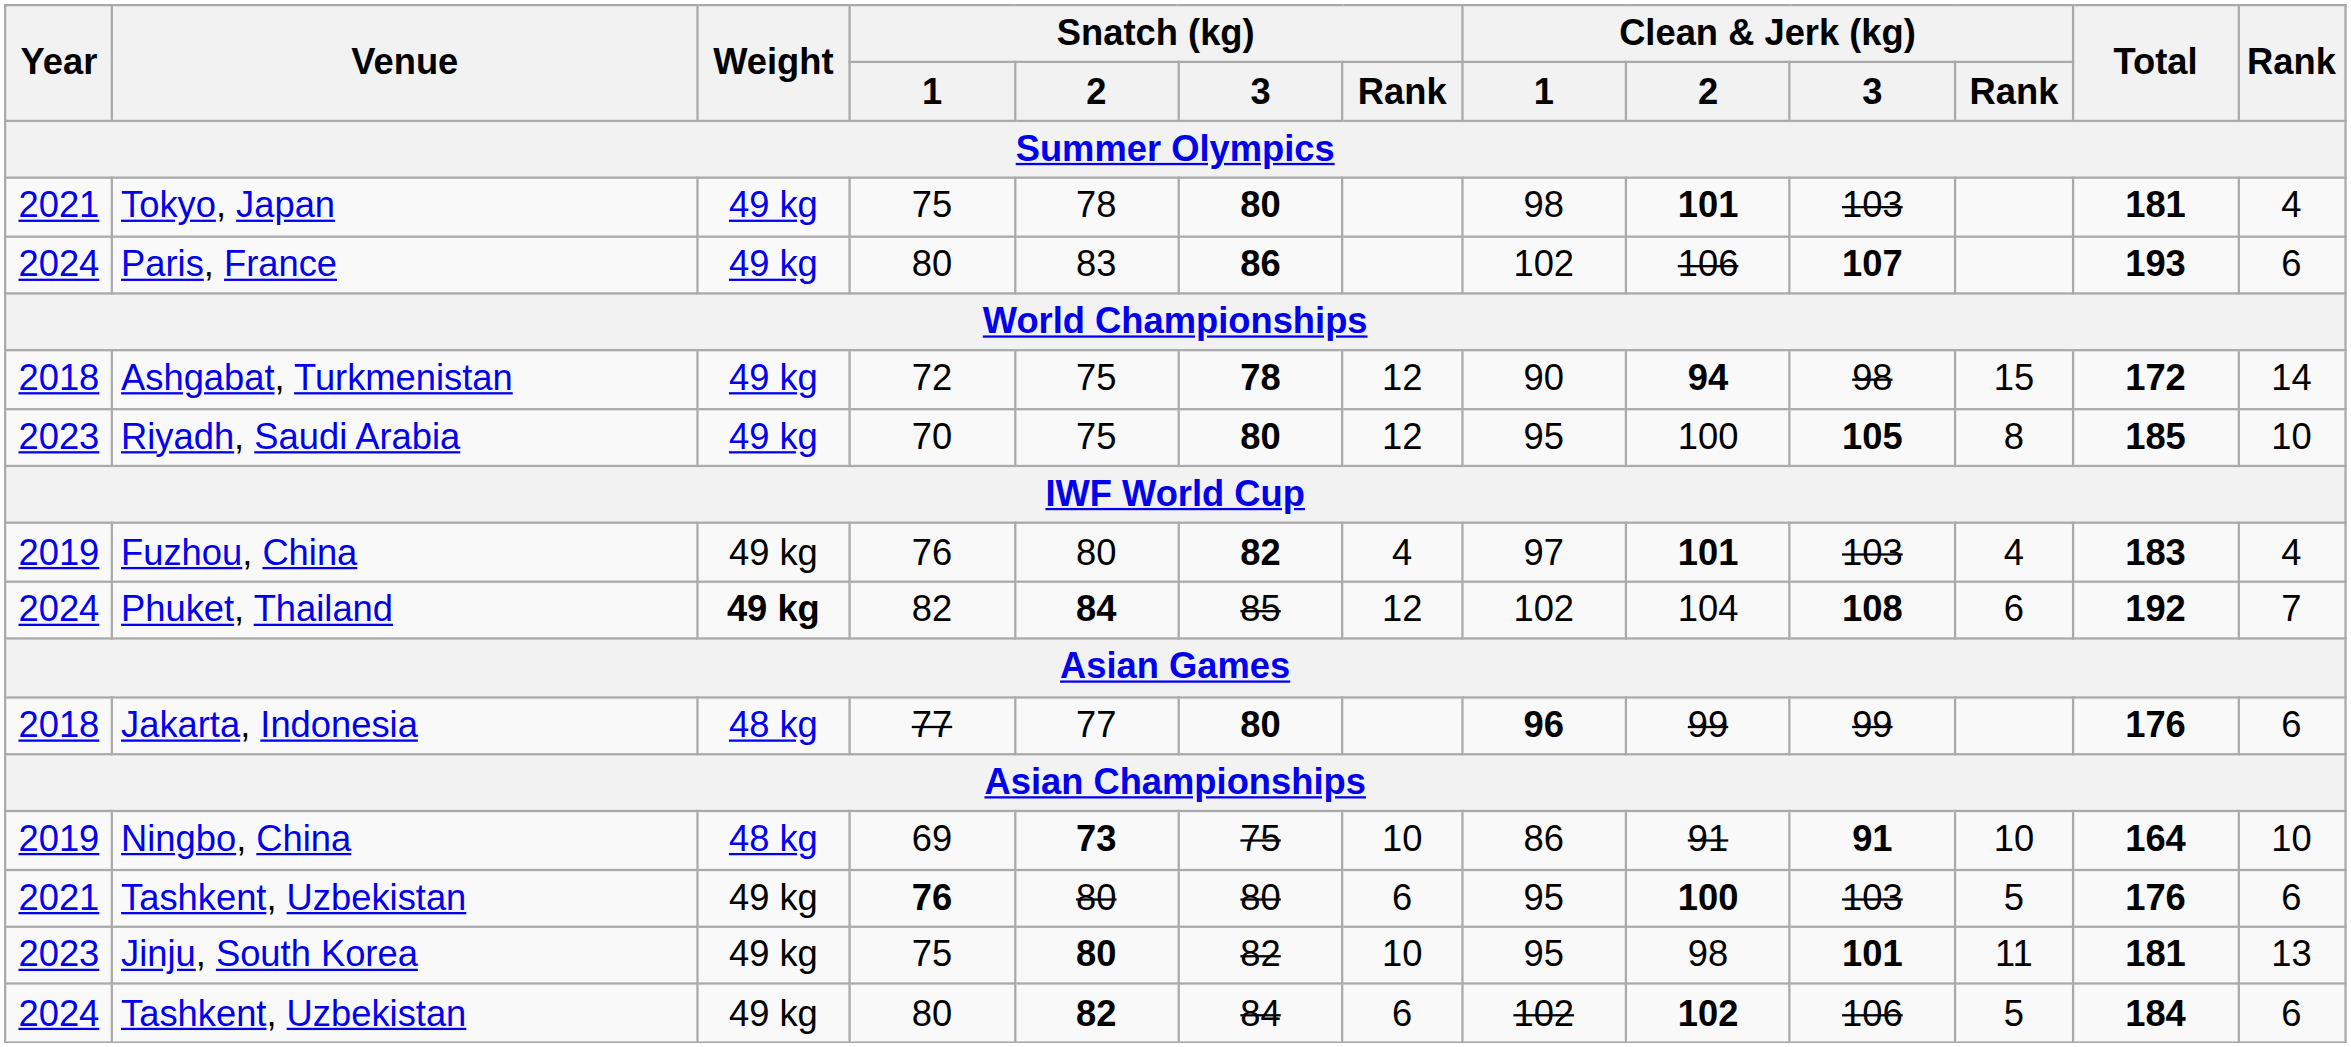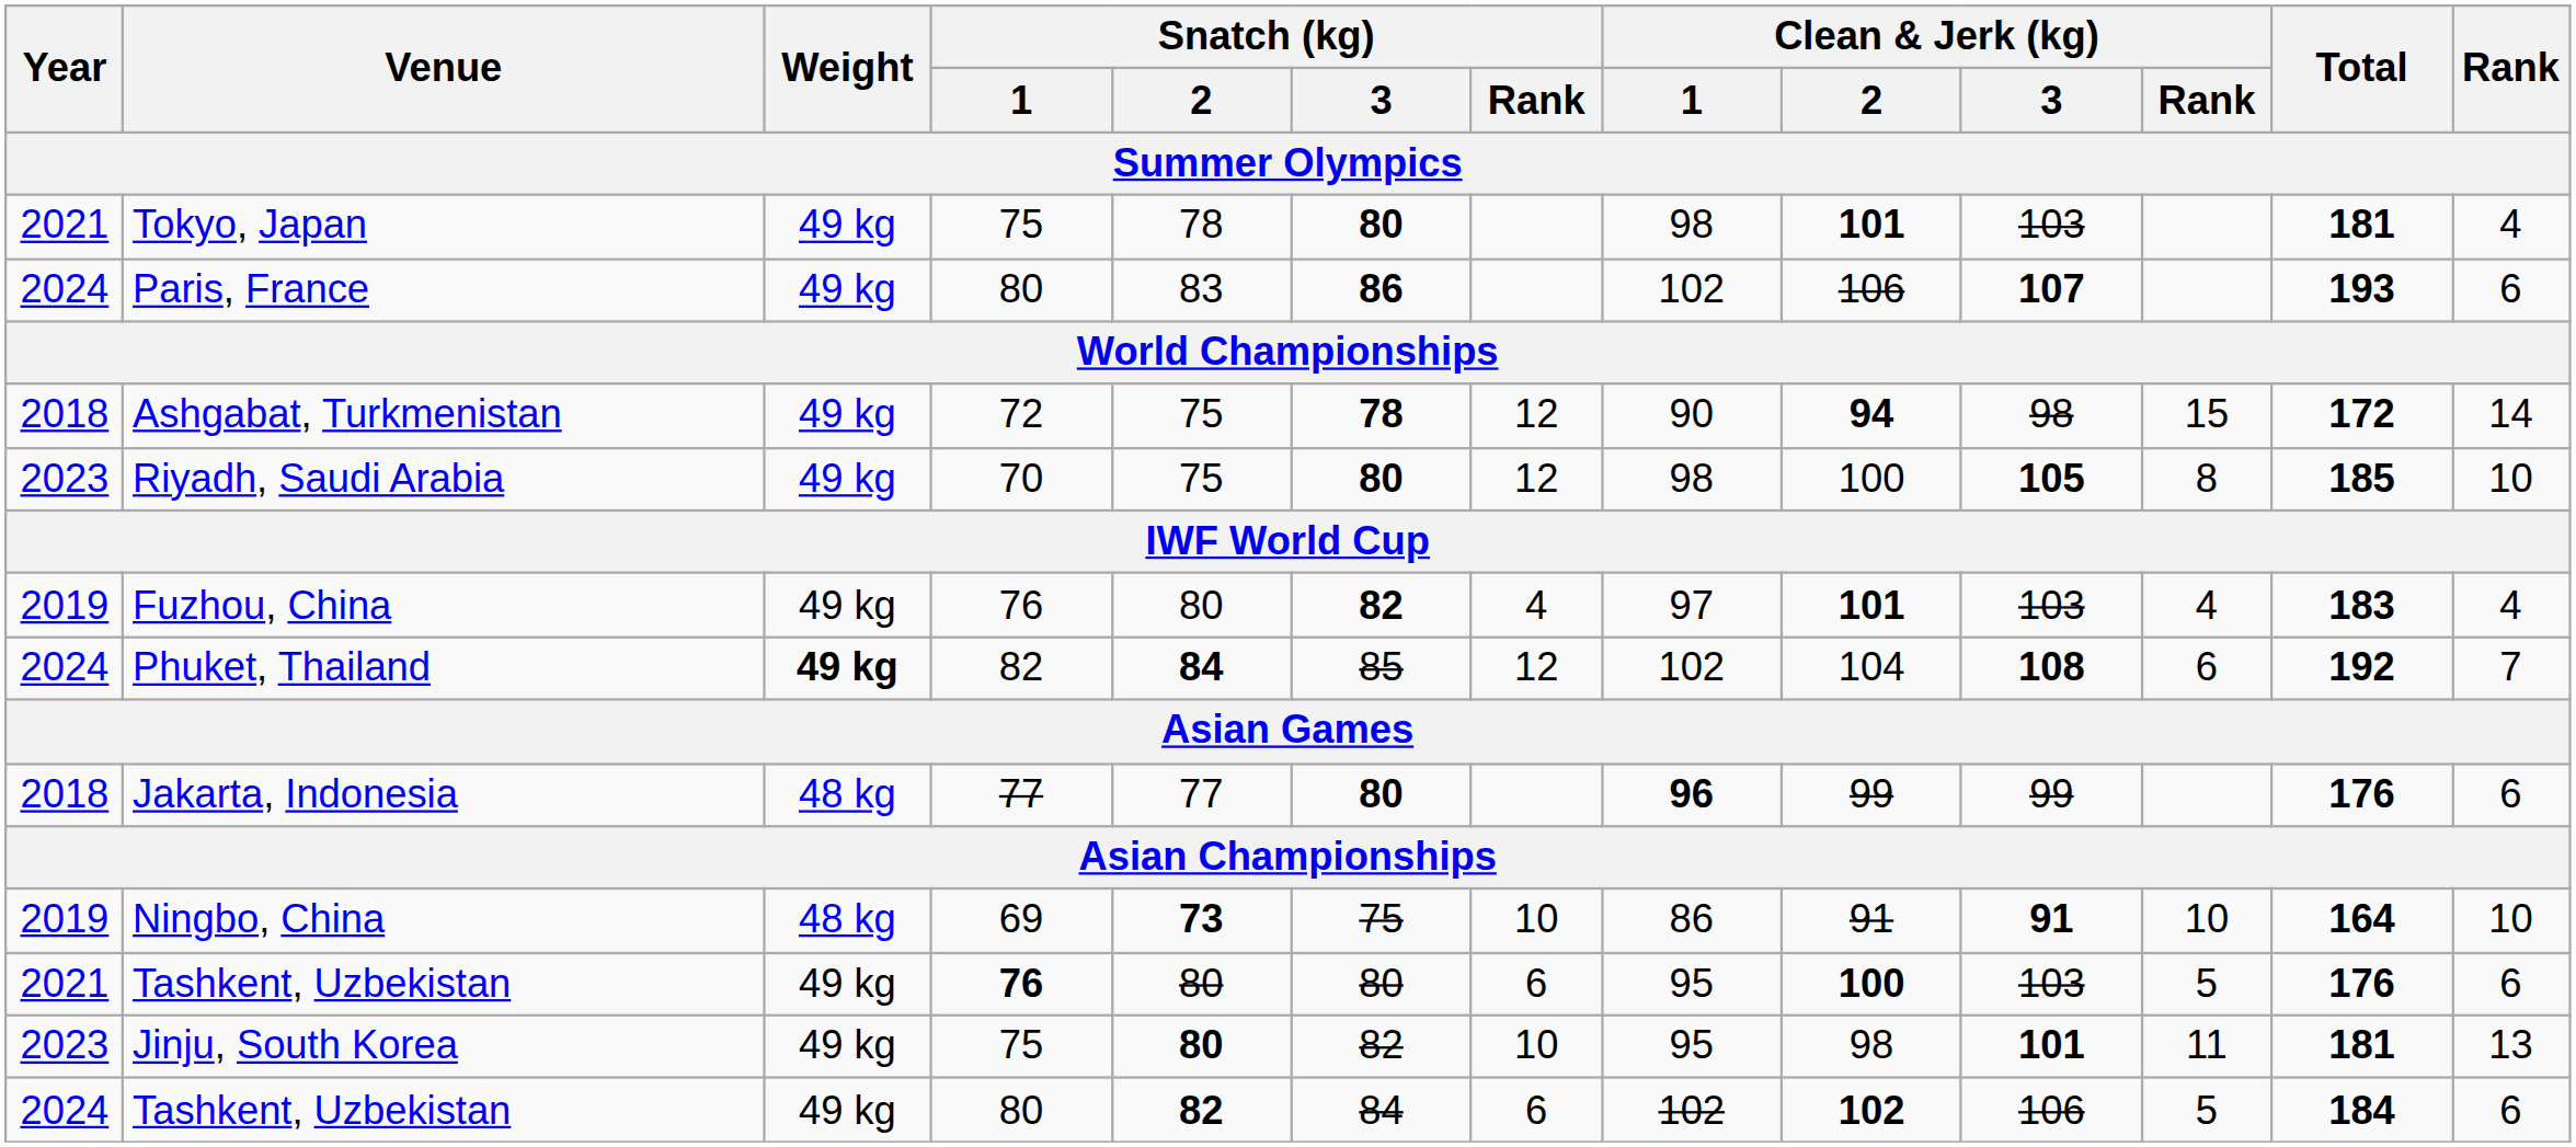 <table class = "wikitable" style="text-align:center;">
 <tr>
 <th rowspan=2 width=40>Year</th>
 <th rowspan=2 width=250>Venue</th>
 <th rowspan=2 width=60>Weight</th>
 <th colspan=4>Snatch (kg)</th>
 <th colspan=4>Clean & Jerk (kg)</th>
 <th rowspan=2 width=65>Total</th>
 <th rowspan=2 width=40>Rank</th>
 </tr>
 <tr>
 <th width=65>1</th>
 <th width=65>2</th>
 <th width=65>3</th>
 <th width=45>Rank</th>
 <th width=65>1</th>
 <th width=65>2</th>
 <th width=65>3</th>
 <th width=45>Rank</th>
 </tr>
 <tr>
 <th colspan=13><a href='#'>Summer Olympics</a></th>
 </tr>
 <tr>
 <td><a href='#'>2021</a></td>
 <td align=left> <a href='#'>Tokyo</a>, <a href='#'>Japan</a></td>
 <td><a href='#'>49 kg</a></td>
 <td>75</td>
 <td>78</td>
 <td><strong>80</strong></td>
 <td></td>
 <td>98</td>
 <td><strong>101</strong></td>
 <td><s>103</s></td>
 <td></td>
 <td><strong>181</strong></td>
 <td>4</td>
 </tr>
 <tr>
 <td><a href='#'>2024</a></td>
 <td align=left> <a href='#'>Paris</a>, <a href='#'>France</a></td>
 <td><a href='#'>49 kg</a></td>
 <td>80</td>
 <td>83</td>
 <td><strong>86</strong></td>
 <td></td>
 <td>102</td>
 <td><s>106</s></td>
 <td><strong>107</strong></td>
 <td></td>
 <td><strong>193</strong></td>
 <td>6</td>
 </tr>
 <tr>
 <th colspan=13><a href='#'>World Championships</a></th>
 </tr>
 <tr>
 <td><a href='#'>2018</a></td>
 <td align=left> <a href='#'>Ashgabat</a>, <a href='#'>Turkmenistan</a></td>
 <td><a href='#'>49 kg</a></td>
 <td>72</td>
 <td>75</td>
 <td><strong>78</strong></td>
 <td>12</td>
 <td>90</td>
 <td><strong>94</strong></td>
 <td><s>98</s></td>
 <td>15</td>
 <td><strong>172</strong></td>
 <td>14</td>
 </tr>
 <tr>
 <td><a href='#'>2023</a></td>
 <td align=left> <a href='#'>Riyadh</a>, <a href='#'>Saudi Arabia</a></td>
 <td><a href='#'>49 kg</a></td>
 <td>70</td>
 <td>75</td>
 <td><strong>80</strong></td>
 <td>12</td>
-<td>95</td>
+<td>98</td>
 <td>100</td>
 <td><strong>105</strong></td>
 <td>8</td>
 <td><strong>185</strong></td>
 <td>10</td>
 </tr>
 <tr>
 <th colspan=13><a href='#'>IWF World Cup</a></th>
 </tr>
 <tr>
 <td><a href='#'>2019</a></td>
 <td align=left> <a href='#'>Fuzhou</a>, <a href='#'>China</a></td>
 <td>49 kg</td>
 <td>76</td>
 <td>80</td>
 <td><strong>82</strong></td>
 <td>4</td>
 <td>97</td>
 <td><strong>101</strong></td>
 <td><s>103</s></td>
 <td>4</td>
 <td><strong>183</strong></td>
 <td>4</td>
 </tr>
 <tr>
 <td><a href='#'>2024</a></td>
 <td align=left> <a href='#'> Phuket</a>, <a href='#'>Thailand</a></td>
 <td><strong>49 kg</strong></td>
 <td>82</td>
 <td><strong>84</strong></td>
 <td><s>85</s></td>
 <td>12</td>
 <td>102</td>
 <td>104</td>
 <td><strong>108</strong></td>
 <td>6</td>
 <td><strong>192</strong></td>
 <td>7</td>
 </tr>
 <tr>
 <th colspan=13><a href='#'>Asian Games</a></th>
 </tr>
 <tr>
 <td><a href='#'>2018</a></td>
 <td align=left> <a href='#'>Jakarta</a>, <a href='#'>Indonesia</a></td>
 <td><a href='#'>48 kg</a></td>
 <td><s>77</s></td>
 <td>77</td>
 <td><strong>80</strong></td>
 <td></td>
 <td><strong>96</strong></td>
 <td><s>99</s></td>
 <td><s>99</s></td>
 <td></td>
 <td><strong>176</strong></td>
 <td>6</td>
 </tr>
 <tr>
 <th colspan=13><a href='#'>Asian Championships</a></th>
 </tr>
 <tr>
 <td><a href='#'>2019</a></td>
 <td align=left> <a href='#'>Ningbo</a>, <a href='#'>China</a></td>
 <td><a href='#'>48 kg</a></td>
 <td>69</td>
 <td><strong>73</strong></td>
 <td><s>75</s></td>
 <td>10</td>
 <td>86</td>
 <td><s>91</s></td>
 <td><strong>91</strong></td>
 <td>10</td>
 <td><strong>164</strong></td>
 <td>10</td>
 </tr>
 <tr>
 <td><a href='#'>2021</a></td>
 <td align=left> <a href='#'>Tashkent</a>, <a href='#'>Uzbekistan</a></td>
 <td>49 kg</td>
 <td><strong>76</strong></td>
 <td><s>80</s></td>
 <td><s>80</s></td>
 <td>6</td>
 <td>95</td>
 <td><strong>100</strong></td>
 <td><s>103</s></td>
 <td>5</td>
 <td><strong>176</strong></td>
 <td>6</td>
 </tr>
 <tr>
 <td><a href='#'>2023</a></td>
 <td align=left> <a href='#'>Jinju</a>, <a href='#'>South Korea</a></td>
 <td>49 kg</td>
 <td>75</td>
 <td><strong>80</strong></td>
 <td><s>82</s></td>
 <td>10</td>
 <td>95</td>
 <td>98</td>
 <td><strong>101</strong></td>
 <td>11</td>
 <td><strong>181</strong></td>
 <td>13</td>
 </tr>
 <tr>
 <td><a href='#'>2024</a></td>
 <td align=left> <a href='#'>Tashkent</a>, <a href='#'>Uzbekistan</a></td>
 <td>49 kg</td>
 <td>80</td>
 <td><strong>82</strong></td>
 <td><s>84</s></td>
 <td>6</td>
 <td><s>102</s></td>
 <td><strong>102</strong></td>
 <td><s>106</s></td>
 <td>5</td>
 <td><strong>184</strong></td>
 <td>6</td>
 </tr>
 </table>
